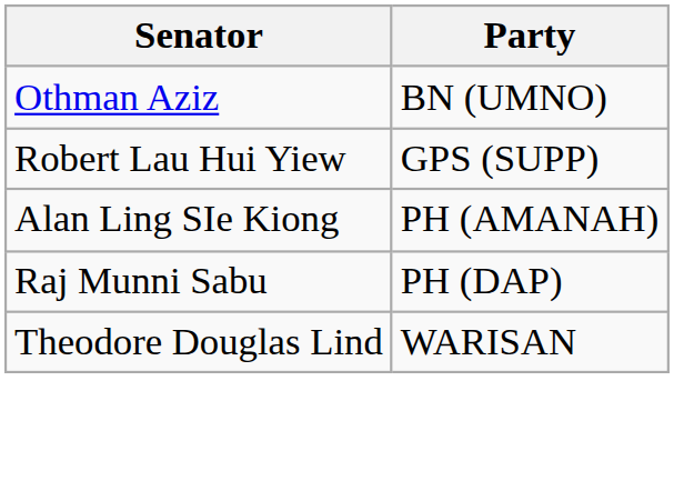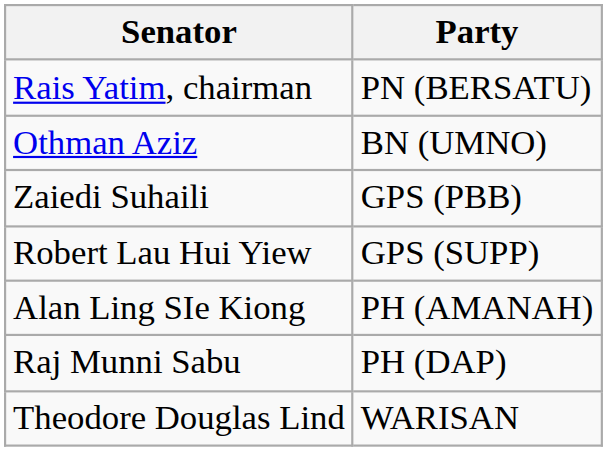 <table class="wikitable">
 <tr>
 <th>Senator</th>
 <th>Party</th>
 </tr>
 <tr>
+<td><a href='#'>Rais Yatim</a>, chairman</td>
+<td>PN (BERSATU)</td>
+</tr>
+<tr>
 <td><a href='#'>Othman Aziz</a></td>
 <td>BN (UMNO)</td>
+</tr>
+<tr>
+<td>Zaiedi Suhaili</td>
+<td>GPS (PBB)</td>
 </tr>
 <tr>
 <td>Robert Lau Hui Yiew</td>
 <td>GPS (SUPP)</td>
 </tr>
 <tr>
 <td>Alan Ling SIe Kiong</td>
 <td>PH (AMANAH)</td>
 </tr>
 <tr>
 <td>Raj Munni Sabu</td>
 <td>PH (DAP)</td>
 </tr>
 <tr>
 <td>Theodore Douglas Lind</td>
 <td>WARISAN</td>
 </tr>
 </table>
